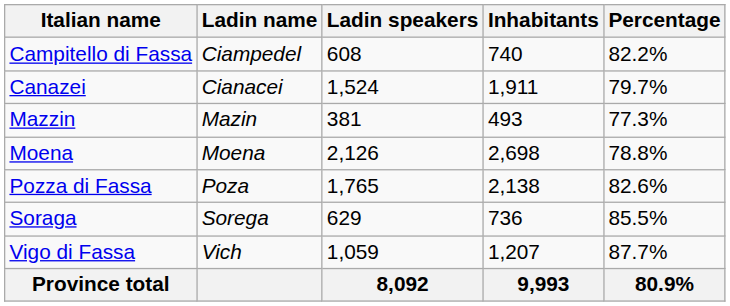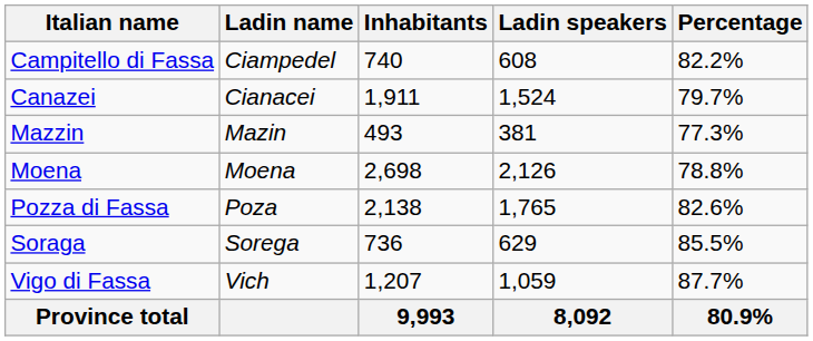 <table class="wikitable sortable">
 <tr>
 <th>Italian name</th>
 <th>Ladin name</th>
+<th>Inhabitants</th>
 <th>Ladin speakers</th>
-<th>Inhabitants</th>
 <th>Percentage</th>
 </tr>
 <tr>
 <td><a href='#'>Campitello di Fassa</a></td>
 <td><em>Ciampedel</em></td>
+<td>740</td>
 <td>608</td>
-<td>740</td>
 <td>82.2%</td>
 </tr>
 <tr>
 <td><a href='#'>Canazei</a></td>
 <td><em>Cianacei</em></td>
+<td>1,911</td>
 <td>1,524</td>
-<td>1,911</td>
 <td>79.7%</td>
 </tr>
 <tr>
 <td><a href='#'>Mazzin</a></td>
 <td><em>Mazin</em></td>
+<td>493</td>
 <td>381</td>
-<td>493</td>
 <td>77.3%</td>
 </tr>
 <tr>
 <td><a href='#'>Moena</a></td>
 <td><em>Moena</em></td>
+<td>2,698</td>
 <td>2,126</td>
-<td>2,698</td>
 <td>78.8%</td>
 </tr>
 <tr>
 <td><a href='#'>Pozza di Fassa</a></td>
 <td><em>Poza</em></td>
+<td>2,138</td>
 <td>1,765</td>
-<td>2,138</td>
 <td>82.6%</td>
 </tr>
 <tr>
 <td><a href='#'>Soraga</a></td>
 <td><em>Sorega</em></td>
+<td>736</td>
 <td>629</td>
-<td>736</td>
 <td>85.5%</td>
 </tr>
 <tr>
 <td><a href='#'>Vigo di Fassa</a></td>
 <td><em>Vich</em></td>
+<td>1,207</td>
 <td>1,059</td>
-<td>1,207</td>
 <td>87.7%</td>
 </tr>
 <tr>
 <th>Province total</th>
 <th></th>
+<th>9,993</th>
 <th>8,092</th>
-<th>9,993</th>
 <th>80.9%</th>
 </tr>
 </table>
